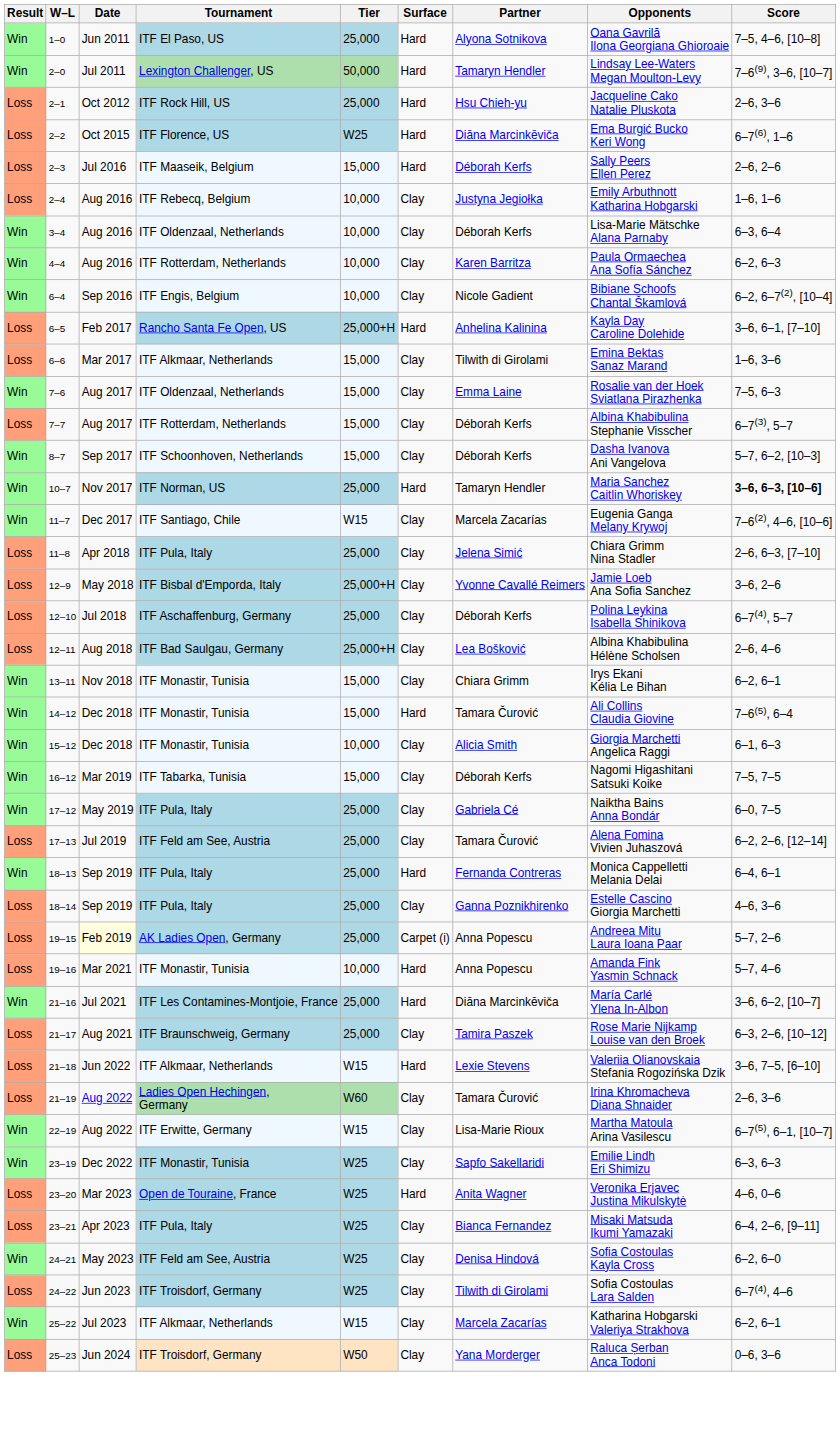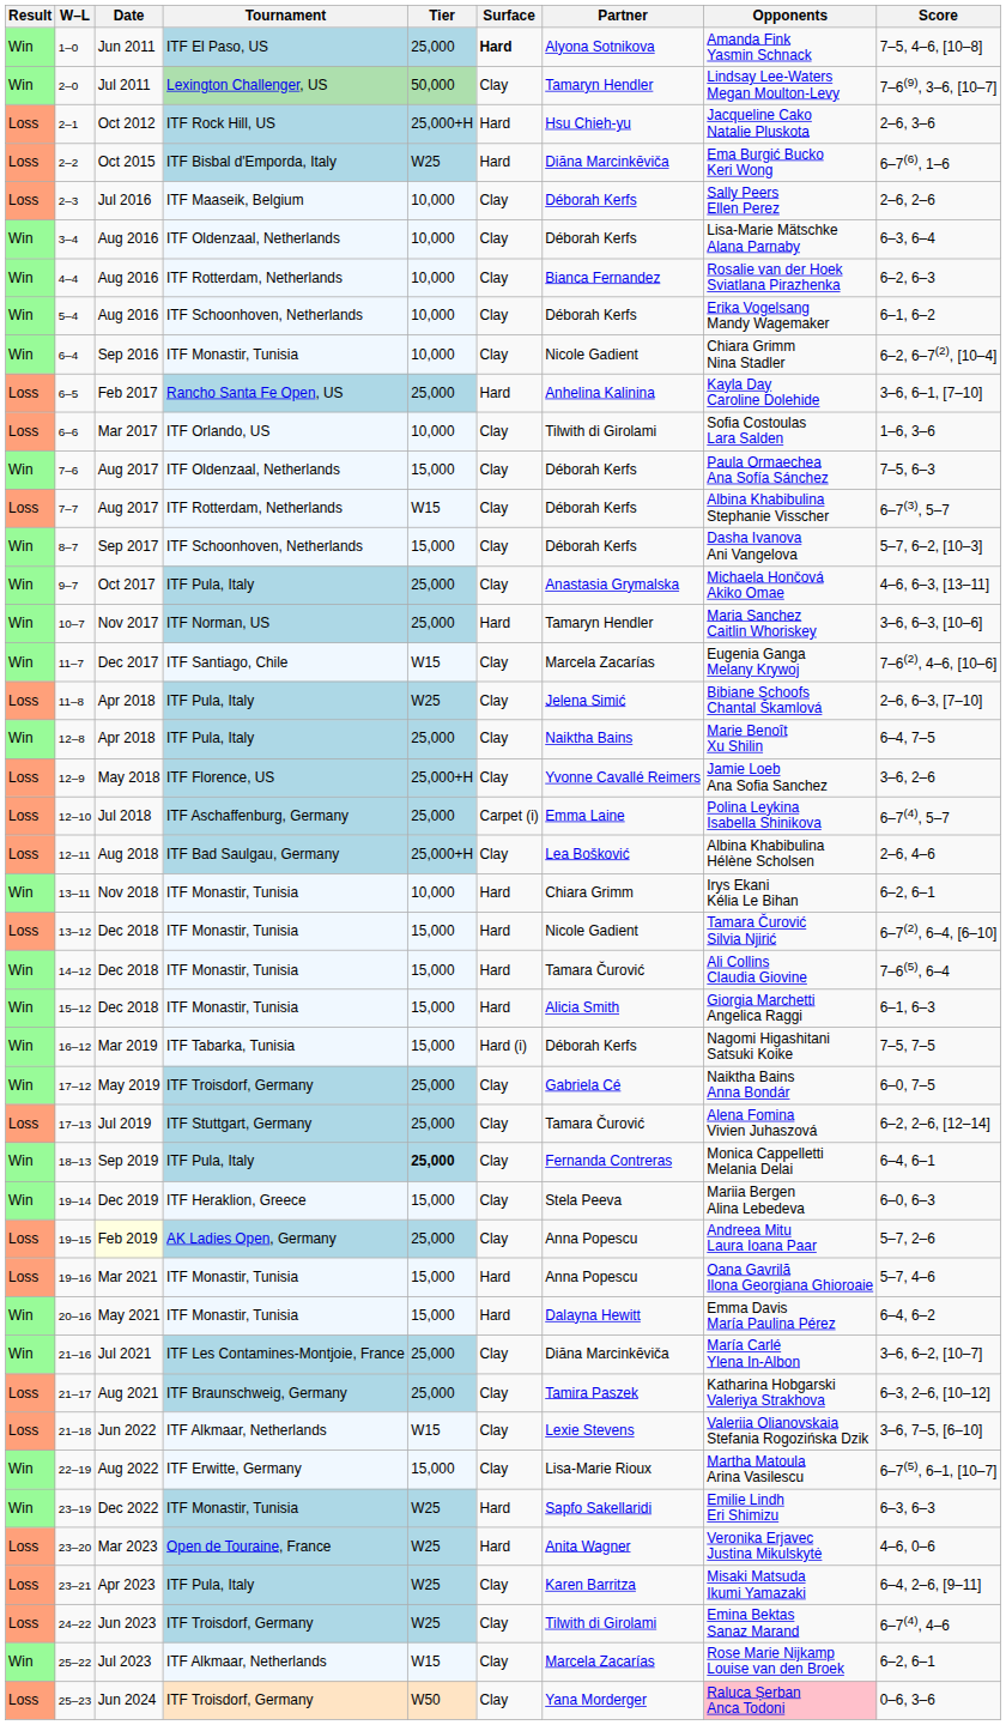 <table class="sortable wikitable">
 <tr>
 <th>Result</th>
 <th class=unsortable>W–L</th>
 <th>Date</th>
 <th>Tournament</th>
 <th>Tier</th>
 <th>Surface</th>
 <th>Partner</th>
 <th>Opponents</th>
 <th class="unsortable">Score</th>
 </tr>
 <tr>
 <td style="background:#98fb98;">Win</td>
 <td><small>1–0</small></td>
 <td>Jun 2011</td>
 <td style="background:lightblue;">ITF El Paso, US</td>
 <td style="background:lightblue;">25,000</td>
-<td>Hard</td>
+<td><strong>Hard</strong></td>
 <td> <a href='#'>Alyona Sotnikova</a></td>
-<td> <a href='#'>Oana Gavrilă</a> <br>  <a href='#'>Ilona Georgiana Ghioroaie</a></td>
+<td> <a href='#'>Amanda Fink</a> <br>  <a href='#'>Yasmin Schnack</a></td>
 <td>7–5, 4–6, [10–8]</td>
 </tr>
 <tr>
 <td style="background:#98fb98;">Win</td>
 <td><small>2–0</small></td>
 <td>Jul 2011</td>
 <td style="background:#addfad;"><a href='#'>Lexington Challenger</a>, US</td>
 <td style="background:#addfad;">50,000</td>
-<td>Hard</td>
+<td>Clay</td>
 <td> <a href='#'>Tamaryn Hendler</a></td>
 <td> <a href='#'>Lindsay Lee-Waters</a> <br>  <a href='#'>Megan Moulton-Levy</a></td>
 <td>7–6<sup>(9)</sup>, 3–6, [10–7]</td>
 </tr>
 <tr>
 <td style="background:#ffa07a;">Loss</td>
 <td><small>2–1</small></td>
 <td>Oct 2012</td>
 <td style="background:lightblue;">ITF Rock Hill, US</td>
-<td style="background:lightblue;">25,000</td>
+<td style="background:lightblue;">25,000+H</td>
 <td>Hard</td>
 <td> <a href='#'>Hsu Chieh-yu</a></td>
 <td> <a href='#'>Jacqueline Cako</a> <br>  <a href='#'>Natalie Pluskota</a></td>
 <td>2–6, 3–6</td>
 </tr>
 <tr>
 <td style="background:#ffa07a;">Loss</td>
 <td><small>2–2</small></td>
 <td>Oct 2015</td>
-<td style="background:lightblue;">ITF Florence, US</td>
+<td style="background:lightblue;">ITF Bisbal d'Emporda, Italy</td>
 <td style="background:lightblue;">W25</td>
 <td>Hard</td>
 <td> <a href='#'>Diāna Marcinkēviča</a></td>
 <td> <a href='#'>Ema Burgić Bucko</a> <br>  <a href='#'>Keri Wong</a></td>
 <td>6–7<sup>(6)</sup>, 1–6</td>
 </tr>
 <tr>
 <td style="background:#ffa07a;">Loss</td>
 <td><small>2–3</small></td>
 <td>Jul 2016</td>
 <td style="background:#f0f8ff;">ITF Maaseik, Belgium</td>
-<td style="background:#f0f8ff;">15,000</td>
-<td>Hard</td>
+<td style="background:#f0f8ff;">10,000</td>
+<td>Clay</td>
 <td> <a href='#'>Déborah Kerfs</a></td>
 <td> <a href='#'>Sally Peers</a> <br>  <a href='#'>Ellen Perez</a></td>
 <td>2–6, 2–6</td>
-</tr>
-<tr>
-<td style="background:#ffa07a;">Loss</td>
-<td><small>2–4</small></td>
-<td>Aug 2016</td>
-<td style="background:#f0f8ff;">ITF Rebecq, Belgium</td>
-<td style="background:#f0f8ff;">10,000</td>
-<td>Clay</td>
-<td> <a href='#'>Justyna Jegiołka</a></td>
-<td> <a href='#'>Emily Arbuthnott</a> <br>  <a href='#'>Katharina Hobgarski</a></td>
-<td>1–6, 1–6</td>
 </tr>
 <tr>
 <td style="background:#98fb98;">Win</td>
 <td><small>3–4</small></td>
 <td>Aug 2016</td>
 <td style="background:#f0f8ff;">ITF Oldenzaal, Netherlands</td>
 <td style="background:#f0f8ff;">10,000</td>
 <td>Clay</td>
 <td> Déborah Kerfs</td>
 <td> Lisa-Marie Mätschke <br>  <a href='#'>Alana Parnaby</a></td>
 <td>6–3, 6–4</td>
 </tr>
 <tr>
 <td style="background:#98fb98;">Win</td>
 <td><small>4–4</small></td>
 <td>Aug 2016</td>
 <td style="background:#f0f8ff;">ITF Rotterdam, Netherlands</td>
 <td style="background:#f0f8ff;">10,000</td>
 <td>Clay</td>
-<td> <a href='#'>Karen Barritza</a></td>
-<td> <a href='#'>Paula Ormaechea</a> <br>  <a href='#'>Ana Sofía Sánchez</a></td>
+<td> <a href='#'>Bianca Fernandez</a></td>
+<td> <a href='#'>Rosalie van der Hoek</a> <br>  <a href='#'>Sviatlana Pirazhenka</a></td>
 <td>6–2, 6–3</td>
+</tr>
+<tr>
+<td style="background:#98fb98;">Win</td>
+<td><small>5–4</small></td>
+<td>Aug 2016</td>
+<td style="background:#f0f8ff;">ITF Schoonhoven, Netherlands</td>
+<td style="background:#f0f8ff;">10,000</td>
+<td>Clay</td>
+<td> Déborah Kerfs</td>
+<td> <a href='#'>Erika Vogelsang</a> <br>  Mandy Wagemaker</td>
+<td>6–1, 6–2</td>
 </tr>
 <tr>
 <td style="background:#98fb98;">Win</td>
 <td><small>6–4</small></td>
 <td>Sep 2016</td>
-<td style="background:#f0f8ff;">ITF Engis, Belgium</td>
+<td style="background:#f0f8ff;">ITF Monastir, Tunisia</td>
 <td style="background:#f0f8ff;">10,000</td>
 <td>Clay</td>
 <td> Nicole Gadient</td>
-<td> <a href='#'>Bibiane Schoofs</a> <br>  <a href='#'>Chantal Škamlová</a></td>
+<td> Chiara Grimm <br>  Nina Stadler</td>
 <td>6–2, 6–7<sup>(2)</sup>, [10–4]</td>
 </tr>
 <tr>
 <td style="background:#ffa07a;">Loss</td>
 <td><small>6–5</small></td>
 <td>Feb 2017</td>
 <td style="background:lightblue;"><a href='#'>Rancho Santa Fe Open</a>, US</td>
-<td style="background:lightblue;">25,000+H</td>
+<td style="background:lightblue;">25,000</td>
 <td>Hard</td>
 <td> <a href='#'>Anhelina Kalinina</a></td>
 <td> <a href='#'>Kayla Day</a> <br>  <a href='#'>Caroline Dolehide</a></td>
 <td>3–6, 6–1, [7–10]</td>
 </tr>
 <tr>
 <td style="background:#ffa07a;">Loss</td>
 <td><small>6–6</small></td>
 <td>Mar 2017</td>
-<td style="background:#f0f8ff;">ITF Alkmaar, Netherlands</td>
-<td style="background:#f0f8ff;">15,000</td>
+<td style="background:#f0f8ff;">ITF Orlando, US</td>
+<td style="background:#f0f8ff;">10,000</td>
 <td>Clay</td>
 <td> Tilwith di Girolami</td>
-<td> <a href='#'>Emina Bektas</a> <br>  <a href='#'>Sanaz Marand</a></td>
+<td> Sofia Costoulas <br>  <a href='#'>Lara Salden</a></td>
 <td>1–6, 3–6</td>
 </tr>
 <tr>
 <td style="background:#98fb98;">Win</td>
 <td><small>7–6</small></td>
 <td>Aug 2017</td>
 <td style="background:#f0f8ff;">ITF Oldenzaal, Netherlands</td>
 <td style="background:#f0f8ff;">15,000</td>
 <td>Clay</td>
-<td> <a href='#'>Emma Laine</a></td>
-<td> <a href='#'>Rosalie van der Hoek</a> <br>  <a href='#'>Sviatlana Pirazhenka</a></td>
+<td> Déborah Kerfs</td>
+<td> <a href='#'>Paula Ormaechea</a> <br>  <a href='#'>Ana Sofía Sánchez</a></td>
 <td>7–5, 6–3</td>
 </tr>
 <tr>
 <td style="background:#ffa07a;">Loss</td>
 <td><small>7–7</small></td>
 <td>Aug 2017</td>
 <td style="background:#f0f8ff;">ITF Rotterdam, Netherlands</td>
-<td style="background:#f0f8ff;">15,000</td>
+<td style="background:#f0f8ff;">W15</td>
 <td>Clay</td>
 <td> Déborah Kerfs</td>
 <td> <a href='#'>Albina Khabibulina</a> <br>  Stephanie Visscher</td>
 <td>6–7<sup>(3)</sup>, 5–7</td>
 </tr>
 <tr>
 <td style="background:#98fb98;">Win</td>
 <td><small>8–7</small></td>
 <td>Sep 2017</td>
 <td style="background:#f0f8ff;">ITF Schoonhoven, Netherlands</td>
 <td style="background:#f0f8ff;">15,000</td>
 <td>Clay</td>
 <td> Déborah Kerfs</td>
 <td> <a href='#'>Dasha Ivanova</a> <br>  Ani Vangelova</td>
 <td>5–7, 6–2, [10–3]</td>
 </tr>
 <tr>
 <td style="background:#98fb98;">Win</td>
+<td><small>9–7</small></td>
+<td>Oct 2017</td>
+<td style="background:lightblue;">ITF Pula, Italy</td>
+<td style="background:lightblue;">25,000</td>
+<td>Clay</td>
+<td> <a href='#'>Anastasia Grymalska</a></td>
+<td> <a href='#'>Michaela Hončová</a> <br>  <a href='#'>Akiko Omae</a></td>
+<td>4–6, 6–3, [13–11]</td>
+</tr>
+<tr>
+<td style="background:#98fb98;">Win</td>
 <td><small>10–7</small></td>
 <td>Nov 2017</td>
 <td style="background:lightblue;">ITF Norman, US</td>
 <td style="background:lightblue;">25,000</td>
 <td>Hard</td>
 <td> Tamaryn Hendler</td>
 <td> <a href='#'>Maria Sanchez</a> <br>  <a href='#'>Caitlin Whoriskey</a></td>
-<td><strong>3–6, 6–3, [10–6]</strong></td>
+<td>3–6, 6–3, [10–6]</td>
 </tr>
 <tr>
 <td style="background:#98fb98;">Win</td>
 <td><small>11–7</small></td>
 <td>Dec 2017</td>
 <td style="background:#f0f8ff;">ITF Santiago, Chile</td>
 <td style="background:#f0f8ff;">W15</td>
 <td>Clay</td>
 <td> Marcela Zacarías</td>
 <td> Eugenia Ganga <br>  <a href='#'>Melany Krywoj</a></td>
 <td>7–6<sup>(2)</sup>, 4–6, [10–6]</td>
 </tr>
 <tr>
 <td style="background:#ffa07a;">Loss</td>
 <td><small>11–8</small></td>
 <td>Apr 2018</td>
 <td style="background:lightblue;">ITF Pula, Italy</td>
+<td style="background:lightblue;">W25</td>
+<td>Clay</td>
+<td> <a href='#'>Jelena Simić</a></td>
+<td> <a href='#'>Bibiane Schoofs</a> <br>  <a href='#'>Chantal Škamlová</a></td>
+<td>2–6, 6–3, [7–10]</td>
+</tr>
+<tr>
+<td style="background:#98fb98;">Win</td>
+<td><small>12–8</small></td>
+<td>Apr 2018</td>
+<td style="background:lightblue;">ITF Pula, Italy</td>
 <td style="background:lightblue;">25,000</td>
 <td>Clay</td>
-<td> <a href='#'>Jelena Simić</a></td>
-<td> Chiara Grimm <br>  Nina Stadler</td>
-<td>2–6, 6–3, [7–10]</td>
+<td> <a href='#'>Naiktha Bains</a></td>
+<td> <a href='#'>Marie Benoît</a> <br>  <a href='#'>Xu Shilin</a></td>
+<td>6–4, 7–5</td>
 </tr>
 <tr>
 <td style="background:#ffa07a;">Loss</td>
 <td><small>12–9</small></td>
 <td>May 2018</td>
-<td style="background:lightblue;">ITF Bisbal d'Emporda, Italy</td>
+<td style="background:lightblue;">ITF Florence, US</td>
 <td style="background:lightblue;">25,000+H</td>
 <td>Clay</td>
 <td> <a href='#'>Yvonne Cavallé Reimers</a></td>
 <td> <a href='#'>Jamie Loeb</a> <br>  Ana Sofia Sanchez</td>
 <td>3–6, 2–6</td>
 </tr>
 <tr>
 <td style="background:#ffa07a;">Loss</td>
 <td><small>12–10</small></td>
 <td>Jul 2018</td>
 <td style="background:lightblue;">ITF Aschaffenburg, Germany</td>
 <td style="background:lightblue;">25,000</td>
-<td>Clay</td>
-<td> Déborah Kerfs</td>
+<td>Carpet (i)</td>
+<td> <a href='#'>Emma Laine</a></td>
 <td> <a href='#'>Polina Leykina</a> <br>  <a href='#'>Isabella Shinikova</a></td>
 <td>6–7<sup>(4)</sup>, 5–7</td>
 </tr>
 <tr>
 <td style="background:#ffa07a;">Loss</td>
 <td><small>12–11</small></td>
 <td>Aug 2018</td>
 <td style="background:lightblue;">ITF Bad Saulgau, Germany</td>
 <td style="background:lightblue;">25,000+H</td>
 <td>Clay</td>
 <td> <a href='#'>Lea Bošković</a></td>
 <td> Albina Khabibulina <br>  Hélène Scholsen</td>
 <td>2–6, 4–6</td>
 </tr>
 <tr>
 <td style="background:#98fb98;">Win</td>
 <td><small>13–11</small></td>
 <td>Nov 2018</td>
 <td style="background:#f0f8ff;">ITF Monastir, Tunisia</td>
-<td style="background:#f0f8ff;">15,000</td>
-<td>Clay</td>
+<td style="background:#f0f8ff;">10,000</td>
+<td>Hard</td>
 <td> Chiara Grimm</td>
 <td> Irys Ekani <br>  Kélia Le Bihan</td>
 <td>6–2, 6–1</td>
+</tr>
+<tr>
+<td style="background:#ffa07a;">Loss</td>
+<td><small>13–12</small></td>
+<td>Dec 2018</td>
+<td style="background:#f0f8ff;">ITF Monastir, Tunisia</td>
+<td style="background:#f0f8ff;">15,000</td>
+<td>Hard</td>
+<td> Nicole Gadient</td>
+<td> <a href='#'>Tamara Čurović</a> <br>  <a href='#'>Silvia Njirić</a></td>
+<td>6–7<sup>(2)</sup>, 6–4, [6–10]</td>
 </tr>
 <tr>
 <td style="background:#98fb98;">Win</td>
 <td><small>14–12</small></td>
 <td>Dec 2018</td>
 <td style="background:#f0f8ff;">ITF Monastir, Tunisia</td>
 <td style="background:#f0f8ff;">15,000</td>
 <td>Hard</td>
 <td> Tamara Čurović</td>
 <td> <a href='#'>Ali Collins</a> <br>  <a href='#'>Claudia Giovine</a></td>
 <td>7–6<sup>(5)</sup>, 6–4</td>
 </tr>
 <tr>
 <td style="background:#98fb98;">Win</td>
 <td><small>15–12</small></td>
 <td>Dec 2018</td>
 <td style="background:#f0f8ff;">ITF Monastir, Tunisia</td>
-<td style="background:#f0f8ff;">10,000</td>
-<td>Clay</td>
+<td style="background:#f0f8ff;">15,000</td>
+<td>Hard</td>
 <td> <a href='#'>Alicia Smith</a></td>
 <td> <a href='#'>Giorgia Marchetti</a> <br>  Angelica Raggi</td>
 <td>6–1, 6–3</td>
 </tr>
 <tr>
 <td style="background:#98fb98;">Win</td>
 <td><small>16–12</small></td>
 <td>Mar 2019</td>
 <td style="background:#f0f8ff;">ITF Tabarka, Tunisia</td>
 <td style="background:#f0f8ff;">15,000</td>
-<td>Clay</td>
+<td>Hard (i)</td>
 <td> Déborah Kerfs</td>
 <td> Nagomi Higashitani <br>  Satsuki Koike</td>
 <td>7–5, 7–5</td>
 </tr>
 <tr>
 <td style="background:#98fb98;">Win</td>
 <td><small>17–12</small></td>
 <td>May 2019</td>
-<td style="background:lightblue;">ITF Pula, Italy</td>
+<td style="background:lightblue;">ITF Troisdorf, Germany</td>
 <td style="background:lightblue;">25,000</td>
 <td>Clay</td>
 <td> <a href='#'>Gabriela Cé</a></td>
 <td> Naiktha Bains <br>  <a href='#'>Anna Bondár</a></td>
 <td>6–0, 7–5</td>
 </tr>
 <tr>
 <td style="background:#ffa07a;">Loss</td>
 <td><small>17–13</small></td>
 <td>Jul 2019</td>
-<td style="background:lightblue;">ITF Feld am See, Austria</td>
+<td style="background:lightblue;">ITF Stuttgart, Germany</td>
 <td style="background:lightblue;">25,000</td>
 <td>Clay</td>
 <td> Tamara Čurović</td>
 <td> <a href='#'>Alena Fomina</a> <br>  Vivien Juhaszová</td>
 <td>6–2, 2–6, [12–14]</td>
 </tr>
 <tr>
 <td style="background:#98fb98;">Win</td>
 <td><small>18–13</small></td>
 <td>Sep 2019</td>
 <td style="background:lightblue;">ITF Pula, Italy</td>
-<td style="background:lightblue;">25,000</td>
-<td>Hard</td>
+<td style="background:lightblue;"><strong>25,000</strong></td>
+<td>Clay</td>
 <td> <a href='#'>Fernanda Contreras</a></td>
 <td> Monica Cappelletti <br>  Melania Delai</td>
 <td>6–4, 6–1</td>
 </tr>
 <tr>
-<td style="background:#ffa07a;">Loss</td>
-<td><small>18–14</small></td>
-<td>Sep 2019</td>
-<td style="background:lightblue;">ITF Pula, Italy</td>
-<td style="background:lightblue;">25,000</td>
+<td style="background:#98fb98;">Win</td>
+<td><small>19–14</small></td>
+<td>Dec 2019</td>
+<td style="background:#f0f8ff;">ITF Heraklion, Greece</td>
+<td style="background:#f0f8ff;">15,000</td>
 <td>Clay</td>
-<td> <a href='#'>Ganna Poznikhirenko</a></td>
-<td> <a href='#'>Estelle Cascino</a> <br>  Giorgia Marchetti</td>
-<td>4–6, 3–6</td>
+<td> Stela Peeva</td>
+<td> Mariia Bergen <br>  Alina Lebedeva</td>
+<td>6–0, 6–3</td>
 </tr>
 <tr>
 <td style="background:#ffa07a;">Loss</td>
 <td><small>19–15</small></td>
 <td style="background: lightyellow;">Feb 2019</td>
 <td style="background:lightblue;"><a href='#'>AK Ladies Open</a>, Germany</td>
 <td style="background:lightblue;">25,000</td>
-<td>Carpet (i)</td>
+<td>Clay</td>
 <td> Anna Popescu</td>
 <td> <a href='#'>Andreea Mitu</a> <br>  <a href='#'>Laura Ioana Paar</a></td>
 <td>5–7, 2–6</td>
 </tr>
 <tr>
 <td style="background:#ffa07a;">Loss</td>
 <td><small>19–16</small></td>
 <td>Mar 2021</td>
 <td style="background:#f0f8ff;">ITF Monastir, Tunisia</td>
-<td style="background:#f0f8ff;">10,000</td>
+<td style="background:#f0f8ff;">15,000</td>
 <td>Hard</td>
 <td> Anna Popescu</td>
-<td> <a href='#'>Amanda Fink</a> <br>  <a href='#'>Yasmin Schnack</a></td>
+<td> <a href='#'>Oana Gavrilă</a> <br>  <a href='#'>Ilona Georgiana Ghioroaie</a></td>
 <td>5–7, 4–6</td>
+</tr>
+<tr>
+<td style="background:#98fb98;">Win</td>
+<td><small>20–16</small></td>
+<td>May 2021</td>
+<td style="background:#f0f8ff;">ITF Monastir, Tunisia</td>
+<td style="background:#f0f8ff;">15,000</td>
+<td>Hard</td>
+<td> <a href='#'>Dalayna Hewitt</a></td>
+<td> Emma Davis <br>  <a href='#'>María Paulina Pérez</a></td>
+<td>6–4, 6–2</td>
 </tr>
 <tr>
 <td style="background:#98fb98;">Win</td>
 <td><small>21–16</small></td>
 <td>Jul 2021</td>
 <td bgcolor="lightblue">ITF Les Contamines-Montjoie, France</td>
 <td bgcolor="lightblue">25,000</td>
-<td>Hard</td>
+<td>Clay</td>
 <td> Diāna Marcinkēviča</td>
 <td> <a href='#'>María Carlé</a> <br>  <a href='#'>Ylena In-Albon</a></td>
 <td>3–6, 6–2, [10–7]</td>
 </tr>
 <tr>
 <td style="background:#ffa07a;">Loss</td>
 <td><small>21–17</small></td>
 <td>Aug 2021</td>
 <td bgcolor="lightblue">ITF Braunschweig, Germany</td>
 <td bgcolor="lightblue">25,000</td>
 <td>Clay</td>
 <td> <a href='#'>Tamira Paszek</a></td>
-<td> <a href='#'>Rose Marie Nijkamp</a> <br>  <a href='#'>Louise van den Broek</a></td>
+<td> Katharina Hobgarski <br>  <a href='#'>Valeriya Strakhova</a></td>
 <td>6–3, 2–6, [10–12]</td>
 </tr>
 <tr>
 <td style="background:#ffa07a;">Loss</td>
 <td><small>21–18</small></td>
 <td>Jun 2022</td>
 <td style="background:#f0f8ff;">ITF Alkmaar, Netherlands</td>
 <td style="background:#f0f8ff;">W15</td>
-<td>Hard</td>
+<td>Clay</td>
 <td> <a href='#'>Lexie Stevens</a></td>
 <td> <a href='#'>Valeriia Olianovskaia</a> <br>  Stefania Rogozińska Dzik</td>
 <td>3–6, 7–5, [6–10]</td>
-</tr>
-<tr>
-<td style="background:#ffa07a;">Loss</td>
-<td><small>21–19</small></td>
-<td><a href='#'>Aug 2022</a></td>
-<td bgcolor=addfad><a href='#'>Ladies Open Hechingen</a>, <br>Germany</td>
-<td bgcolor=addfad>W60</td>
-<td>Clay</td>
-<td> Tamara Čurović</td>
-<td> <a href='#'>Irina Khromacheva</a> <br>  <a href='#'>Diana Shnaider</a></td>
-<td>2–6, 3–6</td>
 </tr>
 <tr>
 <td style="background:#98fb98;">Win</td>
 <td><small>22–19</small></td>
 <td>Aug 2022</td>
 <td style="background:#f0f8ff;">ITF Erwitte, Germany</td>
-<td style="background:#f0f8ff;">W15</td>
+<td style="background:#f0f8ff;">15,000</td>
 <td>Clay</td>
 <td> Lisa-Marie Rioux</td>
 <td> <a href='#'>Martha Matoula</a> <br>  Arina Vasilescu</td>
 <td>6–7<sup>(5)</sup>, 6–1, [10–7]</td>
 </tr>
 <tr>
 <td style="background:#98fb98;">Win</td>
 <td><small>23–19</small></td>
 <td>Dec 2022</td>
 <td bgcolor=lightblue>ITF Monastir, Tunisia</td>
 <td bgcolor=lightblue>W25</td>
-<td>Clay</td>
+<td>Hard</td>
 <td> <a href='#'>Sapfo Sakellaridi</a></td>
 <td> <a href='#'>Emilie Lindh</a> <br>  <a href='#'>Eri Shimizu</a></td>
 <td>6–3, 6–3</td>
 </tr>
 <tr>
 <td style="background:#ffa07a;">Loss</td>
 <td><small>23–20</small></td>
 <td>Mar 2023</td>
 <td bgcolor=lightblue><a href='#'>Open de Touraine</a>, France</td>
 <td bgcolor=lightblue>W25</td>
 <td>Hard</td>
 <td> <a href='#'>Anita Wagner</a></td>
 <td> <a href='#'>Veronika Erjavec</a> <br>  <a href='#'>Justina Mikulskytė</a></td>
 <td>4–6, 0–6</td>
 </tr>
 <tr>
 <td style="background:#ffa07a;">Loss</td>
 <td><small>23–21</small></td>
 <td>Apr 2023</td>
 <td style="background:lightblue;">ITF Pula, Italy</td>
 <td style="background:lightblue;">W25</td>
 <td>Clay</td>
-<td> <a href='#'>Bianca Fernandez</a></td>
+<td> <a href='#'>Karen Barritza</a></td>
 <td> <a href='#'>Misaki Matsuda</a> <br>  <a href='#'>Ikumi Yamazaki</a></td>
 <td>6–4, 2–6, [9–11]</td>
-</tr>
-<tr>
-<td style="background:#98fb98;">Win</td>
-<td><small>24–21</small></td>
-<td>May 2023</td>
-<td style="background:lightblue;">ITF Feld am See, Austria</td>
-<td style="background:lightblue;">W25</td>
-<td>Clay</td>
-<td> <a href='#'>Denisa Hindová</a></td>
-<td> <a href='#'>Sofia Costoulas</a> <br>  <a href='#'>Kayla Cross</a></td>
-<td>6–2, 6–0</td>
 </tr>
 <tr>
 <td style="background:#ffa07a;">Loss</td>
 <td><small>24–22</small></td>
 <td>Jun 2023</td>
 <td style="background:lightblue;">ITF Troisdorf, Germany</td>
 <td style="background:lightblue;">W25</td>
 <td>Clay</td>
 <td> <a href='#'>Tilwith di Girolami</a></td>
-<td> Sofia Costoulas <br>  <a href='#'>Lara Salden</a></td>
+<td> <a href='#'>Emina Bektas</a> <br>  <a href='#'>Sanaz Marand</a></td>
 <td>6–7<sup>(4)</sup>, 4–6</td>
 </tr>
 <tr>
 <td style="background:#98fb98;">Win</td>
 <td><small>25–22</small></td>
 <td>Jul 2023</td>
 <td style="background:#f0f8ff;">ITF Alkmaar, Netherlands</td>
 <td style="background:#f0f8ff;">W15</td>
 <td>Clay</td>
 <td> <a href='#'>Marcela Zacarías</a></td>
-<td> Katharina Hobgarski <br>  <a href='#'>Valeriya Strakhova</a></td>
+<td> <a href='#'>Rose Marie Nijkamp</a> <br>  <a href='#'>Louise van den Broek</a></td>
 <td>6–2, 6–1</td>
 </tr>
 <tr>
 <td style="background:#ffa07a;">Loss</td>
 <td><small>25–23</small></td>
 <td>Jun 2024</td>
 <td style="background:#ffe4c4;">ITF Troisdorf, Germany</td>
 <td style="background:#ffe4c4;">W50</td>
 <td>Clay</td>
 <td> <a href='#'>Yana Morderger</a></td>
-<td> <a href='#'>Raluca Șerban</a> <br>  <a href='#'>Anca Todoni</a></td>
+<td style="background: pink;"> <a href='#'>Raluca Șerban</a> <br>  <a href='#'>Anca Todoni</a></td>
 <td>0–6, 3–6</td>
 </tr>
 </table>
